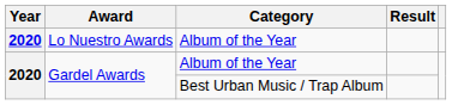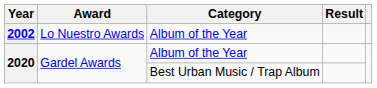 <table class="wikitable sortable plainrowheaders">
 <tr>
 <th scope="col">Year</th>
 <th scope="col">Award</th>
 <th scope="col">Category</th>
 <th scope="col">Result</th>
 <th></th>
 </tr>
 <tr>
-<th scope="row"><a href='#'>2020</a></th>
+<th scope="row"><a href='#'>2002</a></th>
 <td><a href='#'>Lo Nuestro Awards</a></td>
 <td><a href='#'>Album of the Year</a></td>
 <td></td>
 <td style="text-align:center;"></td>
 </tr>
 <tr>
 <th rowspan="2" scope="row">2020</th>
 <td rowspan="2"><a href='#'>Gardel Awards</a></td>
 <td><a href='#'>Album of the Year</a></td>
 <td></td>
 <td rowspan="2" style="text-align:center;"></td>
 </tr>
 <tr>
 <td>Best Urban Music / Trap Album</td>
 <td></td>
 </tr>
 </table>
